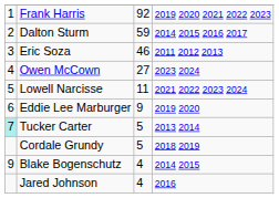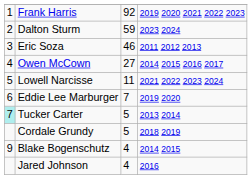 <table class="wikitable">
 <tr>
 </tr>
 <tr>
 <td>1</td>
 <td><a href='#'>Frank Harris</a></td>
 <td>92</td>
 <td style="font-size:80%;"><a href='#'>2019</a> <a href='#'>2020</a> <a href='#'>2021</a> <a href='#'>2022</a> <a href='#'>2023</a></td>
 </tr>
 <tr>
 <td>2</td>
 <td>Dalton Sturm</td>
 <td>59</td>
-<td style="font-size:80%;"><a href='#'>2014</a> <a href='#'>2015</a> <a href='#'>2016</a> <a href='#'>2017</a></td>
+<td style="font-size:80%;"><a href='#'>2023</a> <a href='#'>2024</a></td>
 </tr>
 <tr>
 <td>3</td>
 <td>Eric Soza</td>
 <td>46</td>
 <td style="font-size:80%;"><a href='#'>2011</a> <a href='#'>2012</a> <a href='#'>2013</a></td>
 </tr>
 <tr>
 <td>4</td>
 <td><a href='#'>Owen McCown</a></td>
 <td>27</td>
-<td style="font-size:80%;"><a href='#'>2023</a> <a href='#'>2024</a></td>
+<td style="font-size:80%;"><a href='#'>2014</a> <a href='#'>2015</a> <a href='#'>2016</a> <a href='#'>2017</a></td>
 </tr>
 <tr>
 <td>5</td>
 <td>Lowell Narcisse</td>
 <td>11</td>
 <td style="font-size:80%;"><a href='#'>2021</a> <a href='#'>2022</a> <a href='#'>2023</a> <a href='#'>2024</a></td>
 </tr>
 <tr>
 <td>6</td>
 <td>Eddie Lee Marburger</td>
-<td>9</td>
+<td>7</td>
 <td style="font-size:80%;"><a href='#'>2019</a> <a href='#'>2020</a></td>
 </tr>
 <tr>
 <td style="background: paleturquoise;">7</td>
 <td>Tucker Carter</td>
 <td>5</td>
 <td style="font-size:80%;"><a href='#'>2013</a> <a href='#'>2014</a></td>
 </tr>
 <tr>
 <td></td>
 <td>Cordale Grundy</td>
 <td>5</td>
 <td style="font-size:80%;"><a href='#'>2018</a> <a href='#'>2019</a></td>
 </tr>
 <tr>
 <td>9</td>
 <td>Blake Bogenschutz</td>
 <td>4</td>
 <td style="font-size:80%;"><a href='#'>2014</a> <a href='#'>2015</a></td>
 </tr>
 <tr>
 <td></td>
 <td>Jared Johnson</td>
 <td>4</td>
 <td style="font-size:80%;"><a href='#'>2016</a></td>
 </tr>
 </table>
